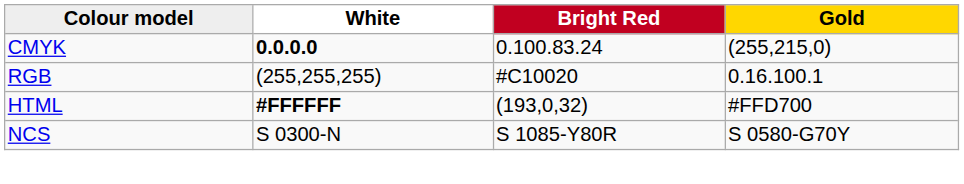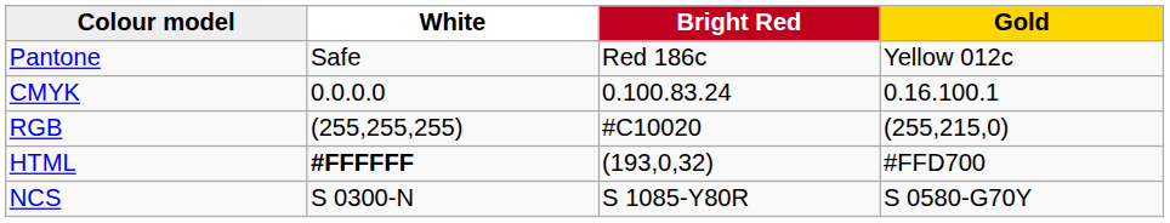 <table border="1" cellpadding="2" cellspacing="0" style="width:60%; background:#f9f9f9; border:1px solid #aaa; border-collapse:collapse; white-space:nowrap; text-align:left;">
 <tr style="text-align: center; background: #eee">
 <th>Colour model</th>
 <th style="background:#FFFFFF;" title="#ffffff">White</th>
 <th style="background:#C10020; color:white" title="#c10020">Bright Red</th>
 <th style="background:#FFD700;" title="#ffd700">Gold</th>
 </tr>
 <tr>
+<td><a href='#'>Pantone</a></td>
+<td>Safe</td>
+<td>Red 186c</td>
+<td>Yellow 012c</td>
+</tr>
+<tr>
 <td><a href='#'>CMYK</a></td>
-<td><strong>0.0.0.0</strong></td>
+<td>0.0.0.0</td>
 <td>0.100.83.24</td>
-<td>(255,215,0)</td>
+<td>0.16.100.1</td>
 </tr>
 <tr>
 <td><a href='#'>RGB</a></td>
 <td>(255,255,255)</td>
 <td>#C10020</td>
-<td>0.16.100.1</td>
+<td>(255,215,0)</td>
 </tr>
 <tr>
 <td><a href='#'>HTML</a></td>
 <td><strong>#FFFFFF</strong></td>
 <td>(193,0,32)</td>
 <td>#FFD700</td>
 </tr>
 <tr>
 <td><a href='#'>NCS</a></td>
 <td>S 0300-N</td>
 <td>S 1085-Y80R</td>
 <td>S 0580-G70Y</td>
 </tr>
 </table>
